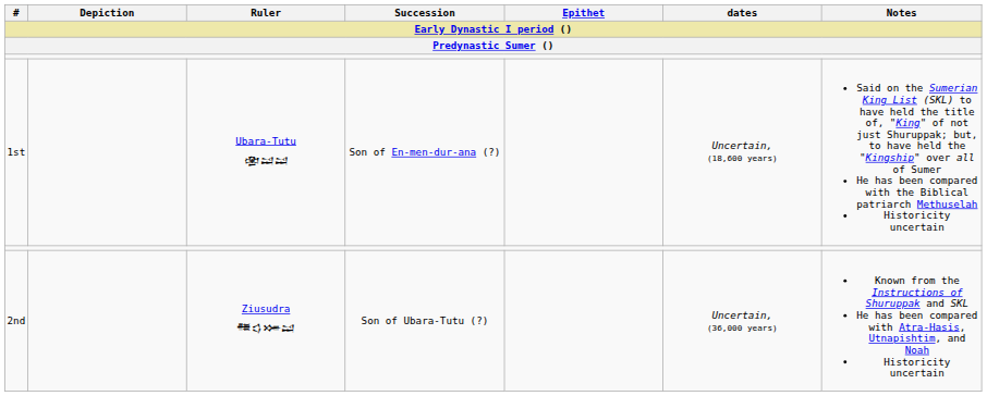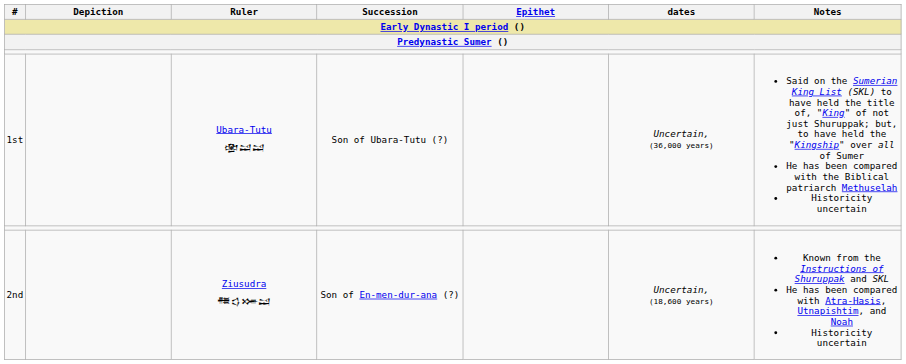 <table class="wikitable"border="1"style="width:100%;text-align:center">
 <tr>
 <th width="1%">#</th>
 <th width="16.5%">Depiction</th>
 <th width="16.5%">Ruler</th>
 <th width="16.5%">Succession</th>
 <th width="16.5%"><a href='#'>Epithet</a></th>
 <th width="16.5%"> dates</th>
 <th width="16.5%">Notes</th>
 </tr>
 <tr>
 <td colspan="7"align="center"style="background-color:palegoldenrod"><strong><a href='#'>Early Dynastic I period</a> ()</strong></td>
 </tr>
 <tr>
 <th colspan="7"><a href='#'>Predynastic Sumer</a> ()</th>
 </tr>
 <tr>
 <td colspan="7"align="left"></td>
 </tr>
 <tr>
 <td>1st</td>
 <td></td>
 <td><a href='#'>Ubara-Tutu</a><br>𒂬𒁺𒁺</td>
-<td>Son of <a href='#'>En-men-dur-ana</a> (?)</td>
+<td>Son of Ubara-Tutu (?)</td>
 <td></td>
-<td><em>Uncertain,</em> <br><small>(18,600 years)</small></td>
+<td><em>Uncertain,</em> <br><small>(36,000 years)</small></td>
 <td><br><ul><li>Said on the <em><a href='#'>Sumerian King List</a> (SKL)</em> to have held the title of, <em>"<a href='#'>King</a>"</em> of not just Shuruppak; but, to have held the <em>"<a href='#'>Kingship</a>"</em> over <em>all</em> of Sumer</li><li>He has been compared with the Biblical patriarch <a href='#'>Methuselah</a></li><li>Historicity uncertain</li></ul></td>
 </tr>
 <tr>
 <td colspan="7"align="left"></td>
 </tr>
 <tr>
 <td>2nd</td>
 <td></td>
 <td><a href='#'>Ziusudra</a><br>𒍣𒌓𒋤𒁺</td>
-<td>Son of Ubara-Tutu (?)</td>
+<td>Son of <a href='#'>En-men-dur-ana</a> (?)</td>
 <td></td>
-<td><em>Uncertain,</em> <br><small>(36,000 years)</small></td>
+<td><em>Uncertain,</em> <br><small>(18,600 years)</small></td>
 <td><br><ul><li>Known from the <em><a href='#'>Instructions of Shuruppak</a></em> and <em>SKL</em></li><li>He has been compared with <a href='#'>Atra-Hasis</a>, <a href='#'>Utnapishtim</a>, and <a href='#'>Noah</a></li><li>Historicity uncertain</li></ul></td>
 </tr>
 </table>
